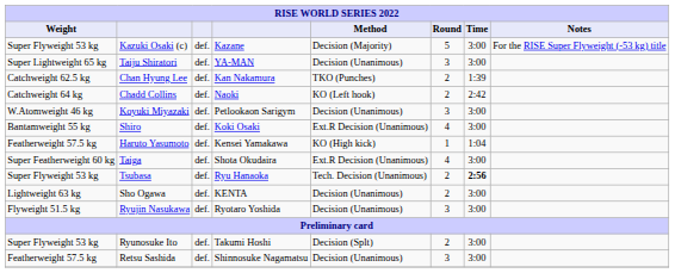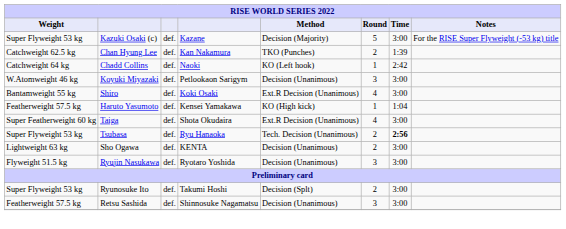 <table class="wikitable" style="font-size: 80%;">
 <tr>
 <th colspan="8" style="background-color: #ccf; color: #000080; text-align: center;"><strong>RISE WORLD SERIES 2022</strong></th>
 </tr>
 <tr>
 <th colspan="1" style="background-color: #E6E8FA; color: #000000; text-align: center;">Weight</th>
 <th colspan="1" style="background-color: #E6E8FA; color: #000000; text-align: center;"></th>
 <th colspan="1" style="background-color: #E6E8FA; color: #000000; text-align: center;"></th>
 <th colspan="1" style="background-color: #E6E8FA; color: #000000; text-align: center;"></th>
 <th colspan="1" style="background-color: #E6E8FA; color: #000000; text-align: center;">Method</th>
 <th colspan="1" style="background-color: #E6E8FA; color: #000000; text-align: center;">Round</th>
 <th colspan="1" style="background-color: #E6E8FA; color: #000000; text-align: center;">Time</th>
 <th colspan="1" style="background-color: #E6E8FA; color: #000000; text-align: center;">Notes</th>
 </tr>
 <tr>
 <td>Super Flyweight 53 kg</td>
 <td> <a href='#'>Kazuki Osaki</a> (c)</td>
 <td align=center>def.</td>
 <td> <a href='#'>Kazane</a></td>
 <td>Decision (Majority)</td>
 <td align=center>5</td>
 <td align=center>3:00</td>
 <td>For the <a href='#'>RISE Super Flyweight (-53 kg) title</a></td>
 </tr>
 <tr>
-<td>Super Lightweight 65 kg</td>
-<td> <a href='#'>Taiju Shiratori</a></td>
-<td align=center>def.</td>
-<td> <a href='#'>YA-MAN</a></td>
-<td>Decision (Unanimous)</td>
-<td align=center>3</td>
-<td align=center>3:00</td>
-<td></td>
-</tr>
-<tr>
 <td>Catchweight 62.5 kg</td>
 <td> <a href='#'>Chan Hyung Lee</a></td>
 <td align=center>def.</td>
 <td> <a href='#'>Kan Nakamura</a></td>
 <td>TKO (Punches)</td>
 <td align=center>2</td>
 <td align=center>1:39</td>
 <td></td>
 </tr>
 <tr>
 <td>Catchweight 64 kg</td>
 <td> <a href='#'>Chadd Collins</a></td>
 <td align=center>def.</td>
 <td> <a href='#'>Naoki</a></td>
 <td>KO (Left hook)</td>
-<td align=center>2</td>
+<td align=center>1</td>
 <td align=center>2:42</td>
 <td></td>
 </tr>
 <tr>
 <td>W.Atomweight 46 kg</td>
 <td> <a href='#'>Koyuki Miyazaki</a></td>
 <td align=center>def.</td>
 <td> Petlookaon Sarigym</td>
 <td>Decision (Unanimous)</td>
 <td align=center>3</td>
 <td align=center>3:00</td>
 <td></td>
 </tr>
 <tr>
 <td>Bantamweight 55 kg</td>
 <td> <a href='#'>Shiro</a></td>
 <td align=center>def.</td>
 <td> <a href='#'>Koki Osaki</a></td>
 <td>Ext.R Decision (Unanimous)</td>
 <td align=center>4</td>
 <td align=center>3:00</td>
 <td></td>
 </tr>
 <tr>
 <td>Featherweight 57.5 kg</td>
 <td> <a href='#'>Haruto Yasumoto</a></td>
 <td align=center>def.</td>
 <td> Kensei Yamakawa</td>
 <td>KO (High kick)</td>
 <td align=center>1</td>
 <td align=center>1:04</td>
 <td></td>
 </tr>
 <tr>
 <td>Super Featherweight 60 kg</td>
 <td> <a href='#'>Taiga</a></td>
 <td align=center>def.</td>
 <td> Shota Okudaira</td>
 <td>Ext.R Decision (Unanimous)</td>
 <td align=center>4</td>
 <td align=center>3:00</td>
 <td></td>
 </tr>
 <tr>
 <td>Super Flyweight 53 kg</td>
 <td> <a href='#'>Tsubasa</a></td>
 <td align=center>def.</td>
 <td> <a href='#'>Ryu Hanaoka</a></td>
 <td>Tech. Decision (Unanimous)</td>
 <td align=center>2</td>
 <td align=center><strong>2:56</strong></td>
 <td></td>
 </tr>
 <tr>
 <td>Lightweight 63 kg</td>
 <td> Sho Ogawa</td>
 <td align=center>def.</td>
 <td> KENTA</td>
 <td>Decision (Unanimous)</td>
 <td align=center>2</td>
 <td align=center>3:00</td>
 <td></td>
 </tr>
 <tr>
 <td>Flyweight 51.5 kg</td>
 <td> <a href='#'>Ryujin Nasukawa</a></td>
 <td align=center>def.</td>
 <td> Ryotaro Yoshida</td>
 <td>Decision (Unanimous)</td>
 <td align=center>3</td>
 <td align=center>3:00</td>
 <td></td>
 </tr>
 <tr>
 <th colspan="8" style="background-color: #ccf; color: #000080; text-align: center;"><strong>Preliminary card</strong></th>
 </tr>
 <tr>
 <td>Super Flyweight 53 kg</td>
 <td> Ryunosuke Ito</td>
 <td align=center>def.</td>
 <td> Takumi Hoshi</td>
 <td>Decision (Splt)</td>
 <td align=center>2</td>
 <td align=center>3:00</td>
 <td></td>
 </tr>
 <tr>
 <td>Featherweight 57.5 kg</td>
 <td> Retsu Sashida</td>
 <td align=center>def.</td>
 <td> Shinnosuke Nagamatsu</td>
 <td>Decision (Unanimous)</td>
 <td align=center>3</td>
 <td align=center>3:00</td>
 <td></td>
 </tr>
 <tr>
 </tr>
 </table>
